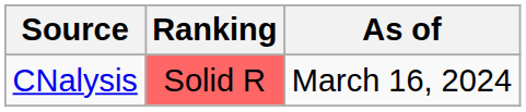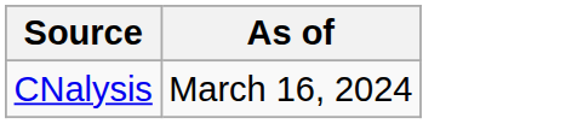 <table class="wikitable" style="text-align:center">
 <tr>
 <th>Source</th>
-<th>Ranking</th>
 <th>As of</th>
 </tr>
 <tr>
 <td align=left><a href='#'>CNalysis</a></td>
-<td style="background:#f66" data-sort-value=4>Solid R</td>
 <td>March 16, 2024</td>
 </tr>
 </table>
